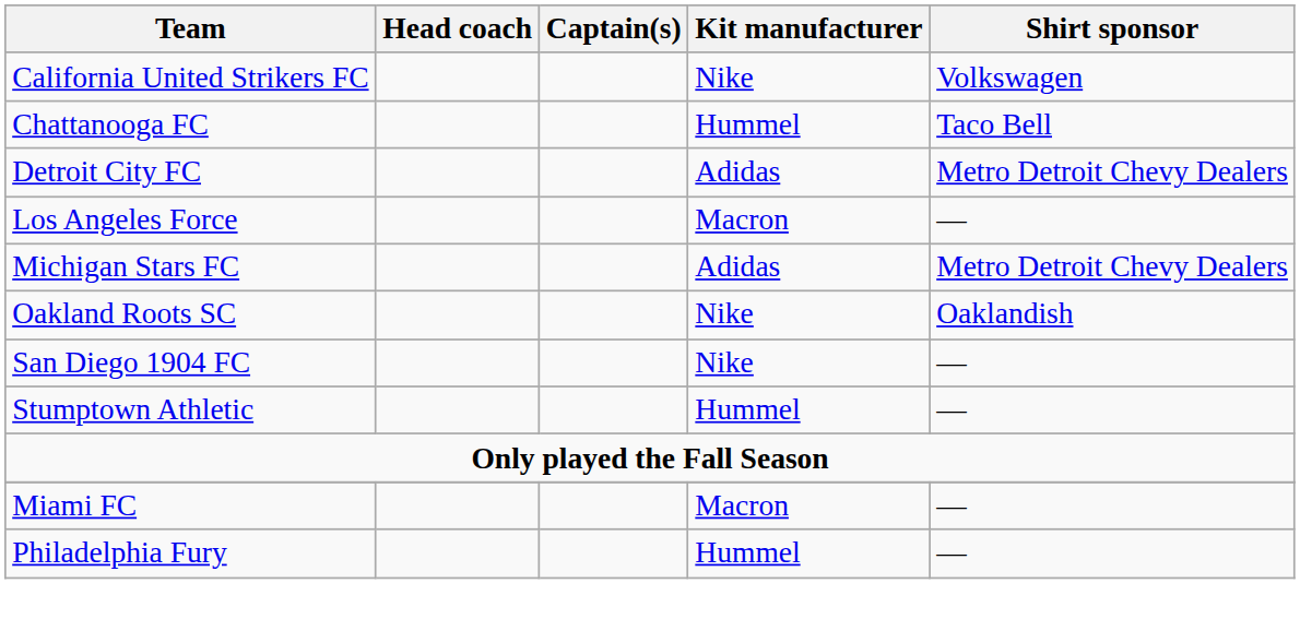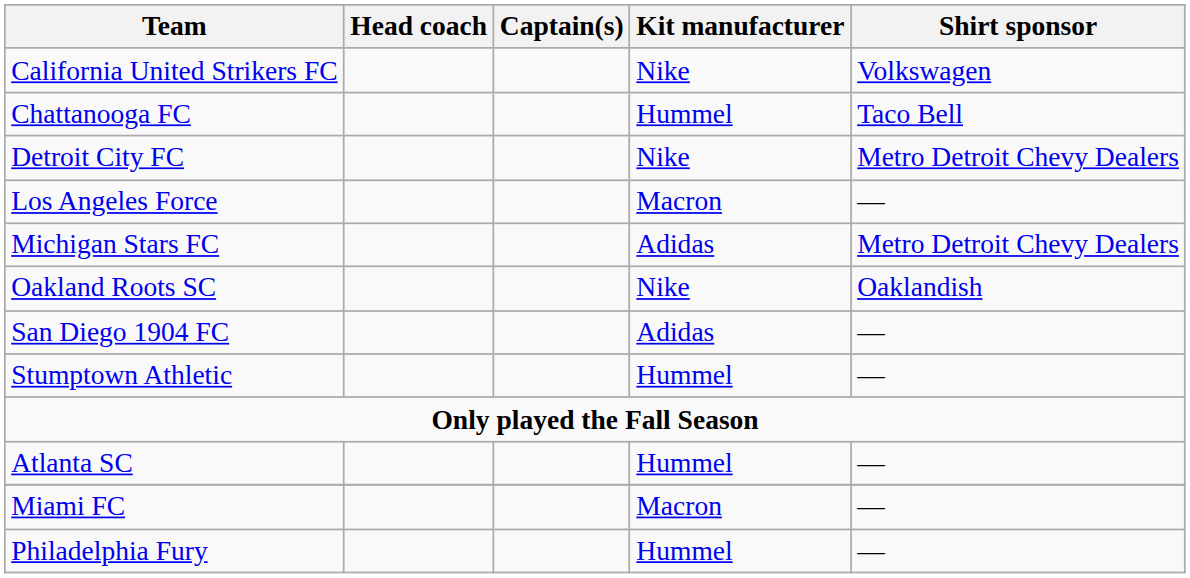 <table class="wikitable sortable" style="text-align: left;">
 <tr>
 <th>Team</th>
 <th>Head coach</th>
 <th>Captain(s)</th>
 <th>Kit manufacturer</th>
 <th>Shirt sponsor</th>
 </tr>
 <tr>
 <td><a href='#'>California United Strikers FC</a></td>
 <td> </td>
 <td> </td>
 <td> <a href='#'>Nike</a></td>
 <td><a href='#'>Volkswagen</a></td>
 </tr>
 <tr>
 <td><a href='#'>Chattanooga FC</a></td>
 <td> </td>
 <td> </td>
 <td> <a href='#'>Hummel</a></td>
 <td><a href='#'>Taco Bell</a></td>
 </tr>
 <tr>
 <td><a href='#'>Detroit City FC</a></td>
 <td> </td>
 <td> </td>
-<td> <a href='#'>Adidas</a></td>
+<td> <a href='#'>Nike</a></td>
 <td><a href='#'>Metro Detroit Chevy Dealers</a></td>
 </tr>
 <tr>
 <td><a href='#'>Los Angeles Force</a></td>
 <td> </td>
 <td> </td>
 <td> <a href='#'>Macron</a></td>
 <td>—</td>
 </tr>
 <tr>
 <td><a href='#'>Michigan Stars FC</a></td>
 <td> </td>
 <td> </td>
 <td> <a href='#'>Adidas</a></td>
 <td><a href='#'>Metro Detroit Chevy Dealers</a></td>
 </tr>
 <tr>
 <td><a href='#'>Oakland Roots SC</a></td>
 <td> </td>
 <td> </td>
 <td> <a href='#'>Nike</a></td>
 <td><a href='#'>Oaklandish</a></td>
 </tr>
 <tr>
 <td><a href='#'>San Diego 1904 FC</a></td>
 <td> </td>
 <td> </td>
-<td> <a href='#'>Nike</a></td>
+<td> <a href='#'>Adidas</a></td>
 <td>—</td>
 </tr>
 <tr>
 <td><a href='#'>Stumptown Athletic</a></td>
 <td> </td>
 <td> </td>
 <td> <a href='#'>Hummel</a></td>
 <td>—</td>
 </tr>
 <tr>
 <td colspan=5 align=center><strong>Only played the Fall Season</strong></td>
+</tr>
+<tr>
+<td><a href='#'>Atlanta SC</a></td>
+<td> </td>
+<td> </td>
+<td> <a href='#'>Hummel</a></td>
+<td>—</td>
 </tr>
 <tr>
 </tr>
 <tr>
 <td><a href='#'>Miami FC</a></td>
 <td> </td>
 <td> </td>
 <td> <a href='#'>Macron</a></td>
 <td>—</td>
 </tr>
 <tr>
 <td><a href='#'>Philadelphia Fury</a></td>
 <td> </td>
 <td> </td>
 <td> <a href='#'>Hummel</a></td>
 <td>—</td>
 </tr>
 </table>
